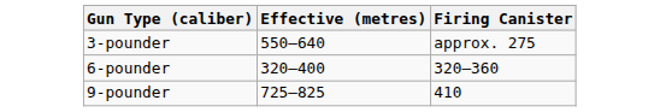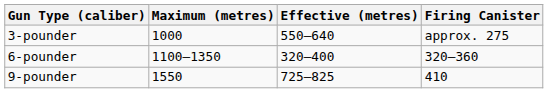 <table class="wikitable" style="margin: 1em auto 1em auto">
 <tr>
 <th>Gun Type (caliber)</th>
+<th>Maximum (metres)</th>
 <th>Effective (metres)</th>
 <th>Firing Canister</th>
 </tr>
 <tr>
 <td>3-pounder</td>
+<td>1000</td>
 <td>550–640</td>
 <td>approx. 275</td>
 </tr>
 <tr>
 <td>6-pounder</td>
+<td>1100–1350</td>
 <td>320–400</td>
 <td>320–360</td>
 </tr>
 <tr>
 <td>9-pounder</td>
+<td>1550</td>
 <td>725–825</td>
 <td>410</td>
 </tr>
 </table>
